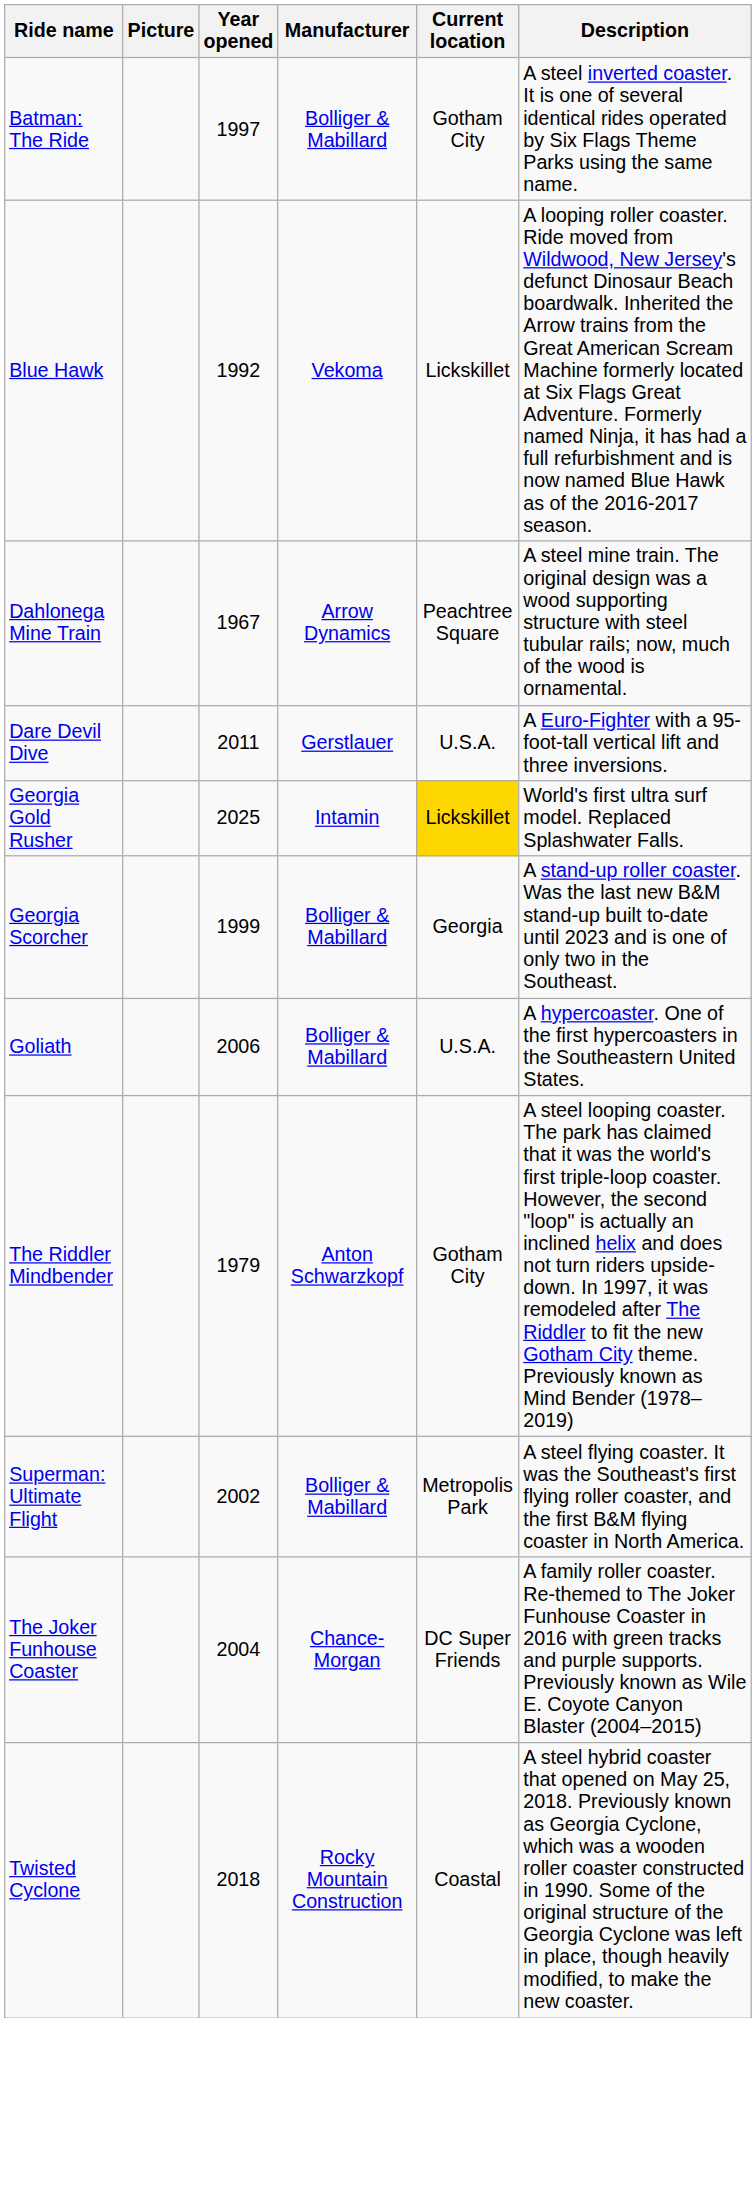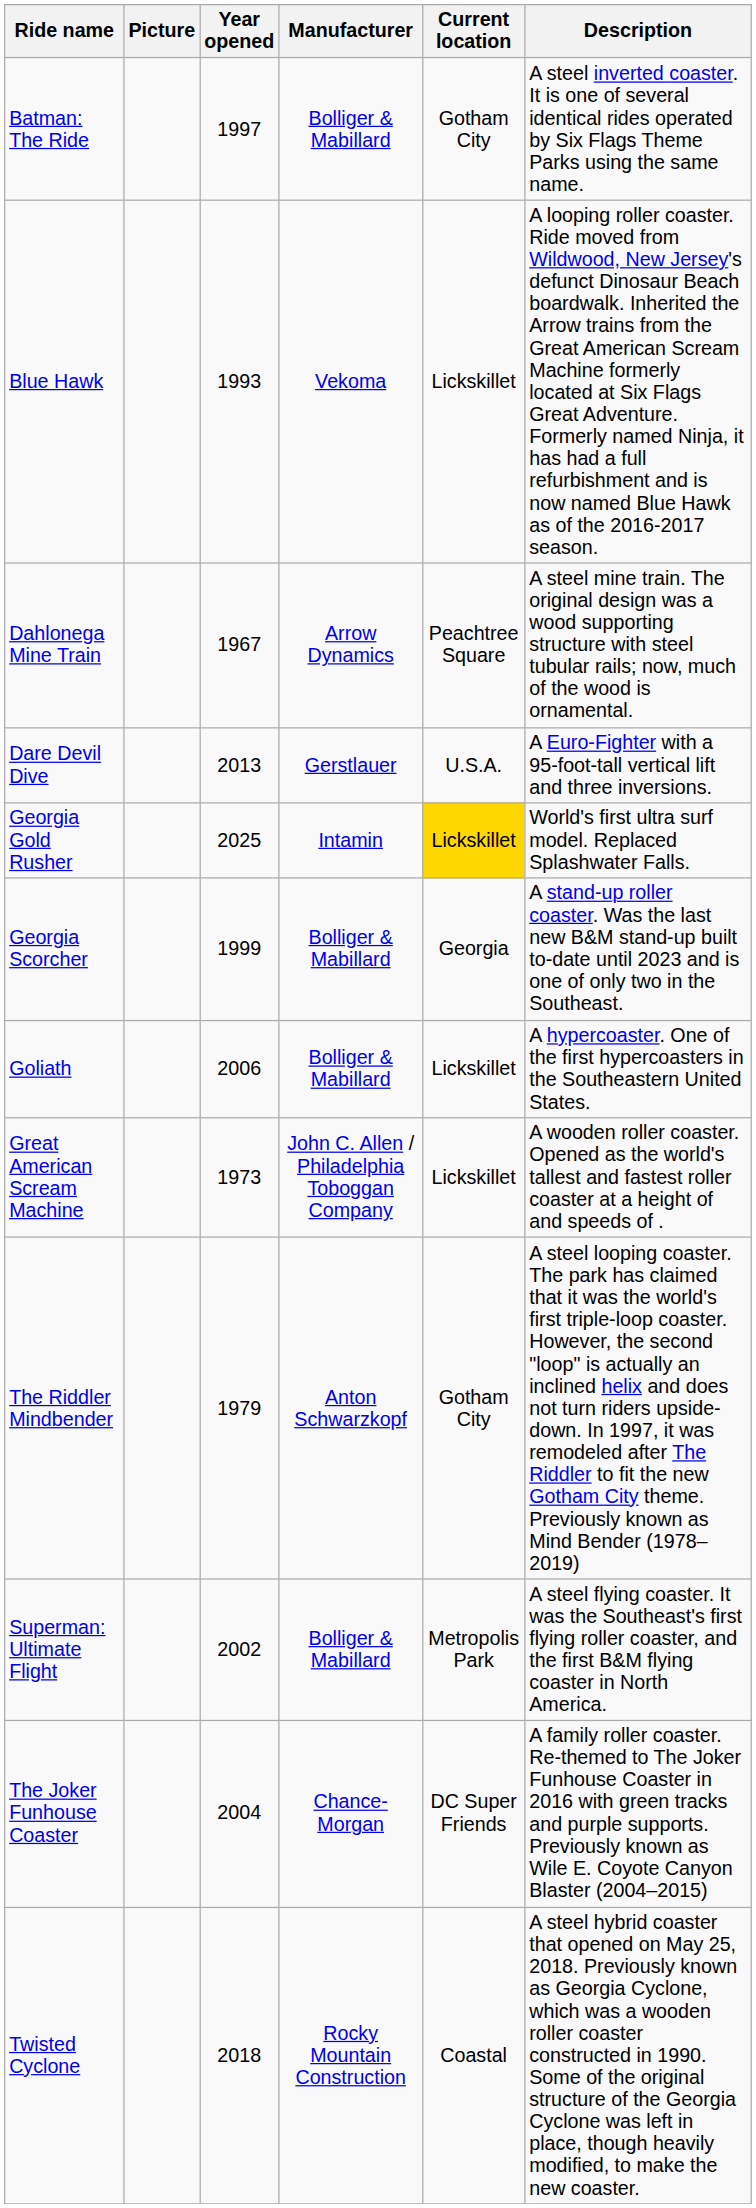 <table class="wikitable sortable">
 <tr>
 <th>Ride name</th>
 <th>Picture</th>
 <th width=50>Year opened</th>
 <th>Manufacturer</th>
 <th>Current location</th>
 <th>Description</th>
 </tr>
 <tr>
 <td><a href='#'>Batman: The Ride</a></td>
 <td> </td>
 <td align="center">1997</td>
 <td style="text-align:center"><a href='#'>Bolliger & Mabillard</a></td>
 <td style="text-align:center">Gotham City</td>
 <td>A steel <a href='#'>inverted coaster</a>. It is one of several identical rides operated by Six Flags Theme Parks using the same name.</td>
 </tr>
 <tr>
 <td><a href='#'>Blue Hawk</a></td>
 <td> </td>
-<td align="center">1992</td>
+<td align="center">1993</td>
 <td style="text-align:center"><a href='#'>Vekoma</a></td>
 <td style="text-align:center">Lickskillet</td>
 <td>A looping roller coaster. Ride moved from <a href='#'>Wildwood, New Jersey</a>'s defunct Dinosaur Beach boardwalk. Inherited the Arrow trains from the Great American Scream Machine formerly located at Six Flags Great Adventure. Formerly named Ninja, it has had a full refurbishment and is now named Blue Hawk as of the 2016-2017 season.</td>
 </tr>
 <tr>
 <td><a href='#'>Dahlonega Mine Train</a></td>
 <td> </td>
 <td align="center">1967</td>
 <td style="text-align:center"><a href='#'>Arrow Dynamics</a></td>
 <td style="text-align:center">Peachtree Square</td>
 <td>A steel mine train. The original design was a wood supporting structure with steel tubular rails; now, much of the wood is ornamental.</td>
 </tr>
 <tr>
 <td><a href='#'>Dare Devil Dive</a></td>
 <td> </td>
-<td align="center">2011</td>
+<td align="center">2013</td>
 <td style="text-align:center"><a href='#'>Gerstlauer</a></td>
 <td style="text-align:center">U.S.A.</td>
 <td>A <a href='#'>Euro-Fighter</a> with a 95-foot-tall vertical lift and three inversions.</td>
 </tr>
 <tr>
 <td><a href='#'>Georgia Gold Rusher</a></td>
 <td></td>
 <td style="text-align:center">2025</td>
 <td style="text-align:center"><a href='#'>Intamin</a></td>
 <td style="background: gold; text-align:center">Lickskillet</td>
 <td>World's first ultra surf model. Replaced Splashwater Falls.</td>
 </tr>
 <tr>
 <td><a href='#'>Georgia Scorcher</a></td>
 <td> </td>
 <td align="center">1999</td>
 <td style="text-align:center"><a href='#'>Bolliger & Mabillard</a></td>
 <td style="text-align:center">Georgia</td>
 <td>A <a href='#'>stand-up roller coaster</a>. Was the last new B&M stand-up built to-date until 2023 and is one of only two in the Southeast.</td>
 </tr>
 <tr>
 <td><a href='#'>Goliath</a></td>
 <td> </td>
 <td align="center">2006</td>
 <td style="text-align:center"><a href='#'>Bolliger & Mabillard</a></td>
-<td style="text-align:center">U.S.A.</td>
+<td style="text-align:center">Lickskillet</td>
 <td>A <a href='#'>hypercoaster</a>. One of the first hypercoasters in the Southeastern United States.</td>
+</tr>
+<tr>
+<td><a href='#'>Great American Scream Machine</a></td>
+<td> </td>
+<td align="center">1973</td>
+<td style="text-align:center"><a href='#'>John C. Allen</a> / <a href='#'>Philadelphia Toboggan Company</a></td>
+<td style="text-align:center">Lickskillet</td>
+<td>A wooden roller coaster. Opened as the world's tallest and fastest roller coaster at a height of  and speeds of .</td>
 </tr>
 <tr>
 <td><a href='#'>The Riddler Mindbender</a></td>
 <td> </td>
 <td align="center">1979</td>
 <td style="text-align:center"><a href='#'>Anton Schwarzkopf</a></td>
 <td style="text-align:center">Gotham City</td>
 <td>A steel looping coaster. The park has claimed that it was the world's first triple-loop coaster. However, the second "loop" is actually an inclined <a href='#'>helix</a> and does not turn riders upside-down. In 1997, it was remodeled after <a href='#'>The Riddler</a> to fit the new <a href='#'>Gotham City</a> theme. Previously known as Mind Bender (1978–2019)</td>
 </tr>
 <tr>
 <td><a href='#'>Superman: Ultimate Flight</a></td>
 <td> </td>
 <td align="center">2002</td>
 <td style="text-align:center"><a href='#'>Bolliger & Mabillard</a></td>
 <td style="text-align:center">Metropolis Park</td>
 <td>A steel flying coaster. It was the Southeast's first flying roller coaster, and the first B&M flying coaster in North America.</td>
 </tr>
 <tr>
 <td><a href='#'>The Joker Funhouse Coaster</a></td>
 <td> </td>
 <td align="center">2004</td>
 <td style="text-align:center"><a href='#'>Chance-Morgan</a></td>
 <td style="text-align:center">DC Super Friends</td>
 <td>A family roller coaster. Re-themed to The Joker Funhouse Coaster in 2016 with green tracks and purple supports. Previously known as Wile E. Coyote Canyon Blaster (2004–2015)</td>
 </tr>
 <tr>
 <td><a href='#'>Twisted Cyclone</a></td>
 <td> </td>
 <td align="center">2018</td>
 <td style="text-align:center"><a href='#'>Rocky Mountain Construction</a></td>
 <td style="text-align:center">Coastal</td>
 <td>A steel hybrid coaster that opened on May 25, 2018. Previously known as Georgia Cyclone, which was a wooden roller coaster constructed in 1990. Some of the original structure of the Georgia Cyclone was left in place, though heavily modified, to make the new coaster.</td>
 </tr>
 </table>
